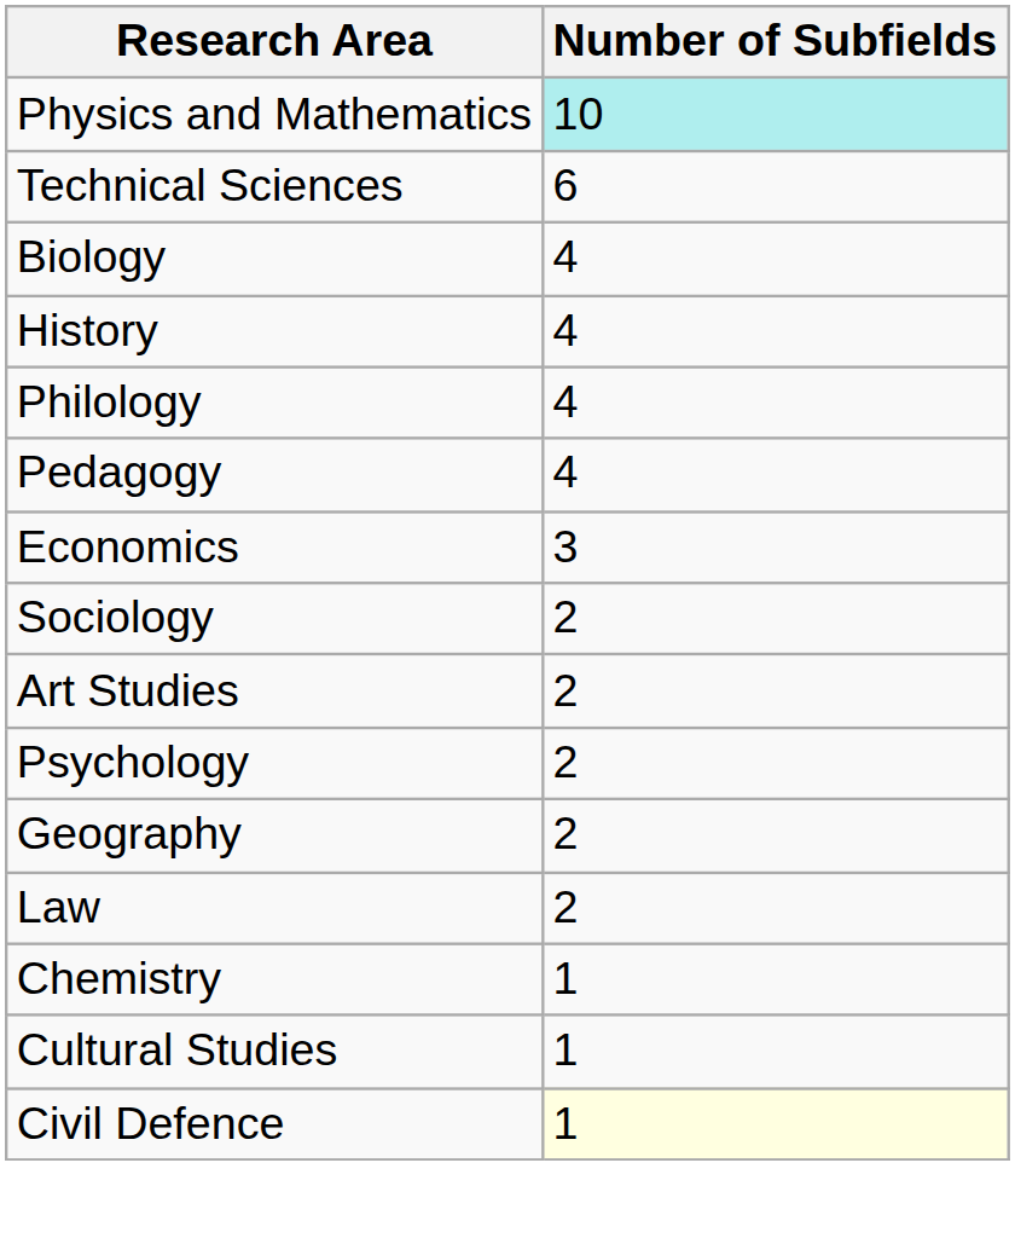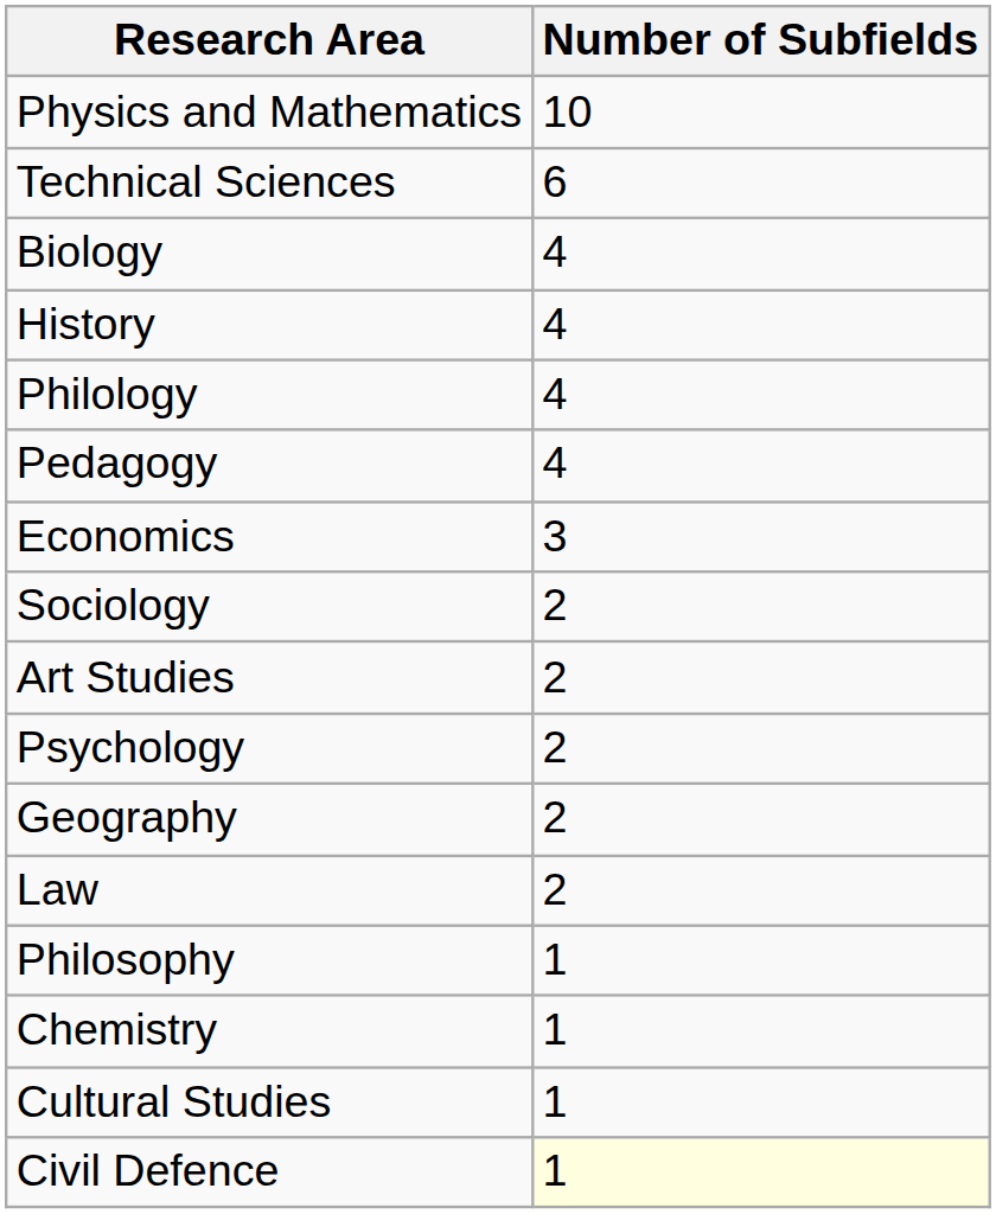 <table class="wikitable">
 <tr>
 <th>Research Area</th>
 <th>Number of Subfields</th>
 </tr>
 <tr>
 <td>Physics and Mathematics</td>
-<td style="background: paleturquoise;">10</td>
+<td>10</td>
 </tr>
 <tr>
 <td>Technical Sciences</td>
 <td>6</td>
 </tr>
 <tr>
 <td>Biology</td>
 <td>4</td>
 </tr>
 <tr>
 <td>History</td>
 <td>4</td>
 </tr>
 <tr>
 <td>Philology</td>
 <td>4</td>
 </tr>
 <tr>
 <td>Pedagogy</td>
 <td>4</td>
 </tr>
 <tr>
 <td>Economics</td>
 <td>3</td>
 </tr>
 <tr>
 <td>Sociology</td>
 <td>2</td>
 </tr>
 <tr>
 <td>Art Studies</td>
 <td>2</td>
 </tr>
 <tr>
 <td>Psychology</td>
 <td>2</td>
 </tr>
 <tr>
 <td>Geography</td>
 <td>2</td>
 </tr>
 <tr>
 <td>Law</td>
 <td>2</td>
 </tr>
 <tr>
+<td>Philosophy</td>
+<td>1</td>
+</tr>
+<tr>
 <td>Chemistry</td>
 <td>1</td>
 </tr>
 <tr>
 <td>Cultural Studies</td>
 <td>1</td>
 </tr>
 <tr>
 <td>Civil Defence</td>
 <td style="background: lightyellow;">1</td>
 </tr>
 </table>
